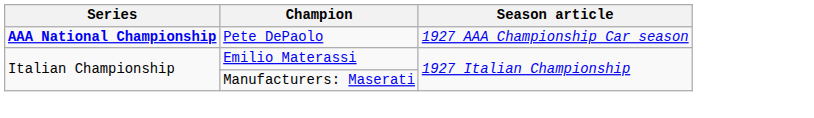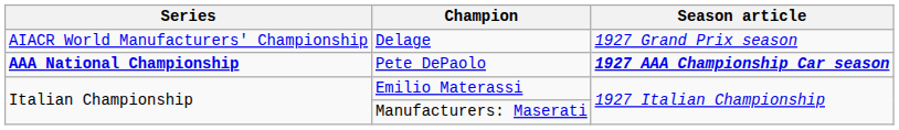 <table class="wikitable" style="font-size: 87%;">
 <tr>
 <th>Series</th>
 <th>Champion</th>
 <th>Season article</th>
 </tr>
 <tr>
+<td><a href='#'>AIACR World Manufacturers' Championship</a></td>
+<td> <a href='#'>Delage</a></td>
+<td><em><a href='#'>1927 Grand Prix season</a></em></td>
+</tr>
+<tr>
 <td><strong><a href='#'>AAA National Championship</a></strong></td>
 <td> <a href='#'>Pete DePaolo</a></td>
-<td><em><a href='#'>1927 AAA Championship Car season</a></em></td>
+<td><strong><em><a href='#'>1927 AAA Championship Car season</a></em></strong></td>
 </tr>
 <tr>
 <td rowspan="2">Italian Championship</td>
 <td> <a href='#'>Emilio Materassi</a></td>
 <td rowspan="2"><em><a href='#'>1927 Italian Championship</a></em></td>
 </tr>
 <tr>
 <td>Manufacturers:  <a href='#'>Maserati</a></td>
 </tr>
 </table>
